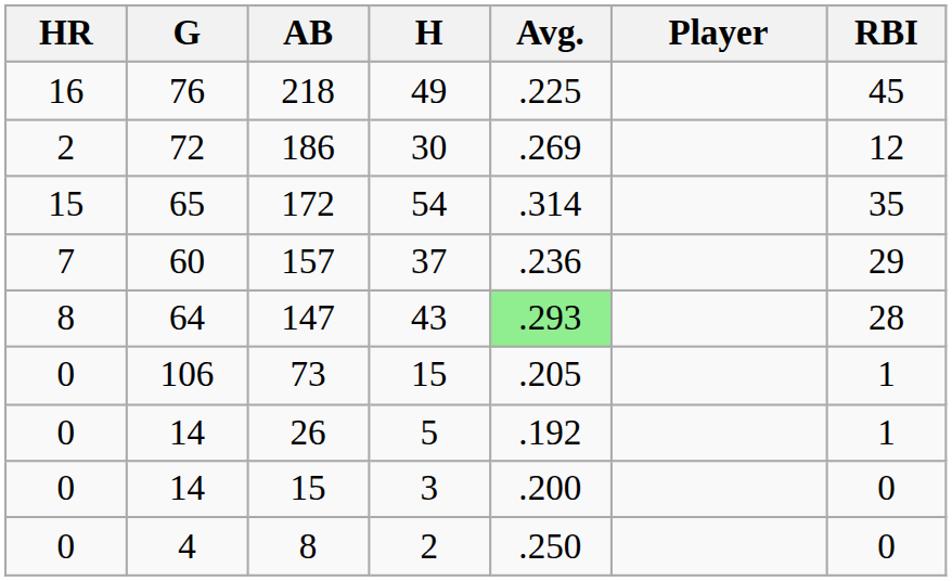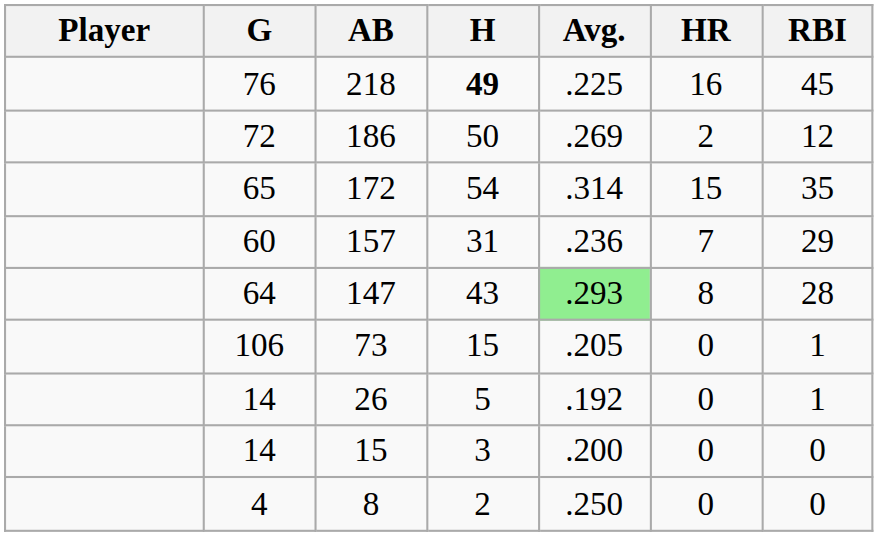 <table class="wikitable sortable">
 <tr>
-<th bgcolor="#DDDDFF" width="9%">HR</th>
+<th bgcolor="#DDDDFF" width="16%">Player</th>
 <th bgcolor="#DDDDFF" width="9%">G</th>
 <th bgcolor="#DDDDFF" width="9%">AB</th>
 <th bgcolor="#DDDDFF" width="9%">H</th>
 <th bgcolor="#DDDDFF" width="9%">Avg.</th>
-<th bgcolor="#DDDDFF" width="16%">Player</th>
+<th bgcolor="#DDDDFF" width="9%">HR</th>
 <th bgcolor="#DDDDFF" width="9%">RBI</th>
 </tr>
 <tr align="center">
-<td>16</td>
+<td></td>
 <td>76</td>
 <td>218</td>
-<td>49</td>
+<td><strong>49</strong></td>
 <td>.225</td>
-<td></td>
+<td>16</td>
 <td>45</td>
 </tr>
 <tr align="center">
-<td>2</td>
+<td></td>
 <td>72</td>
 <td>186</td>
-<td>30</td>
+<td>50</td>
 <td>.269</td>
-<td></td>
+<td>2</td>
 <td>12</td>
 </tr>
 <tr align=center>
-<td>15</td>
+<td></td>
 <td>65</td>
 <td>172</td>
 <td>54</td>
 <td>.314</td>
-<td></td>
+<td>15</td>
 <td>35</td>
 </tr>
 <tr align="center">
-<td>7</td>
+<td></td>
 <td>60</td>
 <td>157</td>
-<td>37</td>
+<td>31</td>
 <td>.236</td>
-<td></td>
+<td>7</td>
 <td>29</td>
 </tr>
 <tr align="center">
-<td>8</td>
+<td></td>
 <td>64</td>
 <td>147</td>
 <td>43</td>
 <td style="background: lightgreen;">.293</td>
-<td></td>
+<td>8</td>
 <td>28</td>
 </tr>
 <tr align="center">
-<td>0</td>
+<td></td>
 <td>106</td>
 <td>73</td>
 <td>15</td>
 <td>.205</td>
-<td></td>
+<td>0</td>
 <td>1</td>
 </tr>
 <tr align="center">
-<td>0</td>
+<td></td>
 <td>14</td>
 <td>26</td>
 <td>5</td>
 <td>.192</td>
-<td></td>
+<td>0</td>
 <td>1</td>
 </tr>
 <tr align="center">
-<td>0</td>
+<td></td>
 <td>14</td>
 <td>15</td>
 <td>3</td>
 <td>.200</td>
-<td></td>
+<td>0</td>
 <td>0</td>
 </tr>
 <tr align="center">
-<td>0</td>
+<td></td>
 <td>4</td>
 <td>8</td>
 <td>2</td>
 <td>.250</td>
-<td></td>
+<td>0</td>
 <td>0</td>
 </tr>
 </table>
